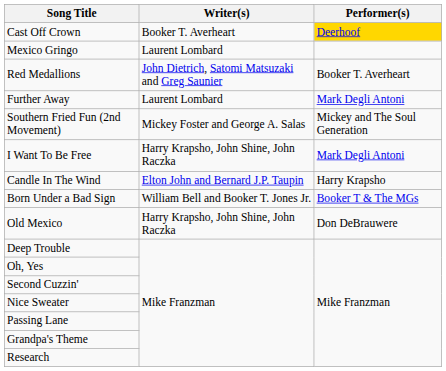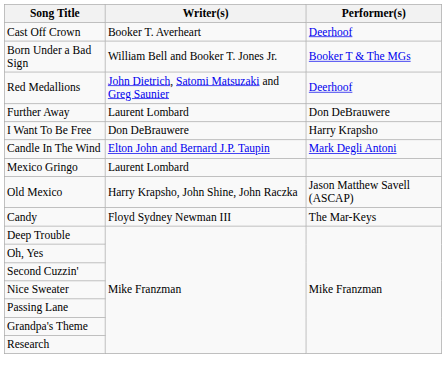 <table class="wikitable sortable">
 <tr>
 <th>Song Title</th>
 <th>Writer(s)</th>
 <th>Performer(s)</th>
 </tr>
 <tr>
 <td>Cast Off Crown</td>
 <td>Booker T. Averheart</td>
-<td style="background: gold;"><a href='#'>Deerhoof</a></td>
+<td><a href='#'>Deerhoof</a></td>
+</tr>
+<tr>
+<td>Born Under a Bad Sign</td>
+<td>William Bell and Booker T. Jones Jr.</td>
+<td><a href='#'>Booker T & The MGs</a></td>
+</tr>
+<tr>
+<td>Red Medallions</td>
+<td><a href='#'>John Dietrich</a>, <a href='#'>Satomi Matsuzaki</a> and <a href='#'>Greg Saunier</a></td>
+<td><a href='#'>Deerhoof</a></td>
+</tr>
+<tr>
+<td>Further Away</td>
+<td>Laurent Lombard</td>
+<td>Don DeBrauwere</td>
+</tr>
+<tr>
+<td>I Want To Be Free</td>
+<td>Don DeBrauwere</td>
+<td>Harry Krapsho</td>
+</tr>
+<tr>
+<td>Candle In The Wind</td>
+<td><a href='#'>Elton John and Bernard J.P. Taupin</a></td>
+<td><a href='#'>Mark Degli Antoni</a></td>
 </tr>
 <tr>
 <td>Mexico Gringo</td>
 <td>Laurent Lombard</td>
 <td></td>
 </tr>
 <tr>
-<td>Red Medallions</td>
-<td><a href='#'>John Dietrich</a>, <a href='#'>Satomi Matsuzaki</a> and <a href='#'>Greg Saunier</a></td>
-<td>Booker T. Averheart</td>
+<td>Old Mexico</td>
+<td>Harry Krapsho, John Shine, John Raczka</td>
+<td>Jason Matthew Savell (ASCAP)</td>
 </tr>
 <tr>
-<td>Further Away</td>
-<td>Laurent Lombard</td>
-<td><a href='#'>Mark Degli Antoni</a></td>
-</tr>
-<tr>
-<td>Southern Fried Fun (2nd Movement)</td>
-<td>Mickey Foster and George A. Salas</td>
-<td>Mickey and The Soul Generation</td>
-</tr>
-<tr>
-<td>I Want To Be Free</td>
-<td>Harry Krapsho, John Shine, John Raczka</td>
-<td><a href='#'>Mark Degli Antoni</a></td>
-</tr>
-<tr>
-<td>Candle In The Wind</td>
-<td><a href='#'>Elton John and Bernard J.P. Taupin</a></td>
-<td>Harry Krapsho</td>
-</tr>
-<tr>
-<td>Born Under a Bad Sign</td>
-<td>William Bell and Booker T. Jones Jr.</td>
-<td><a href='#'>Booker T & The MGs</a></td>
-</tr>
-<tr>
-<td>Old Mexico</td>
-<td>Harry Krapsho, John Shine, John Raczka</td>
-<td>Don DeBrauwere</td>
+<td>Candy</td>
+<td>Floyd Sydney Newman III</td>
+<td>The Mar-Keys</td>
 </tr>
 <tr>
 <td>Deep Trouble</td>
 <td rowspan="7">Mike Franzman</td>
 <td rowspan="7">Mike Franzman</td>
 </tr>
 <tr>
 <td>Oh, Yes</td>
 </tr>
 <tr>
 <td>Second Cuzzin'</td>
 </tr>
 <tr>
 <td>Nice Sweater</td>
 </tr>
 <tr>
 <td>Passing Lane</td>
 </tr>
 <tr>
 <td>Grandpa's Theme</td>
 </tr>
 <tr>
 <td>Research</td>
 </tr>
 </table>
